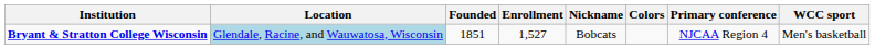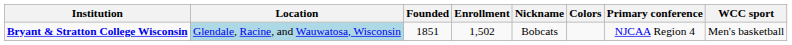 <table class="wikitable sortable">
 <tr>
 <th>Institution</th>
 <th>Location</th>
 <th>Founded</th>
 <th>Enrollment</th>
 <th>Nickname</th>
 <th>Colors</th>
 <th>Primary conference</th>
 <th>WCC sport</th>
 </tr>
 <tr style="text-align:center">
 <td><strong><a href='#'>Bryant & Stratton College Wisconsin</a></strong></td>
 <td style="background: lightblue;"><a href='#'>Glendale</a>, <a href='#'>Racine</a>, and <a href='#'>Wauwatosa, Wisconsin</a></td>
 <td>1851</td>
-<td>1,527</td>
+<td>1,502</td>
 <td>Bobcats</td>
 <td></td>
 <td><a href='#'>NJCAA</a> Region 4</td>
 <td>Men's basketball</td>
 </tr>
 </table>
